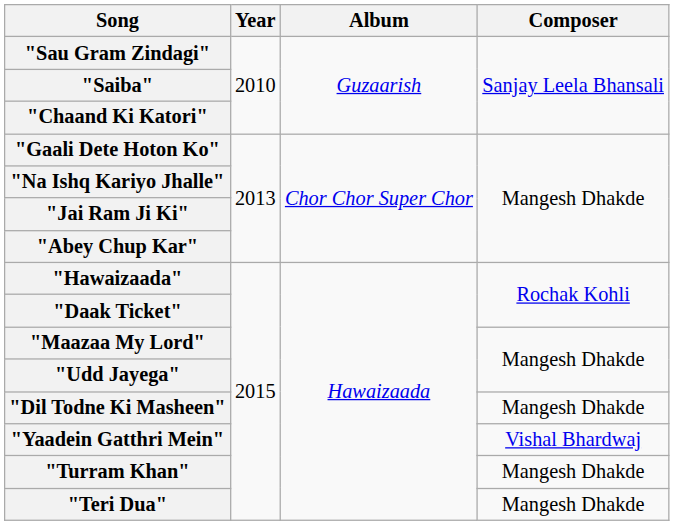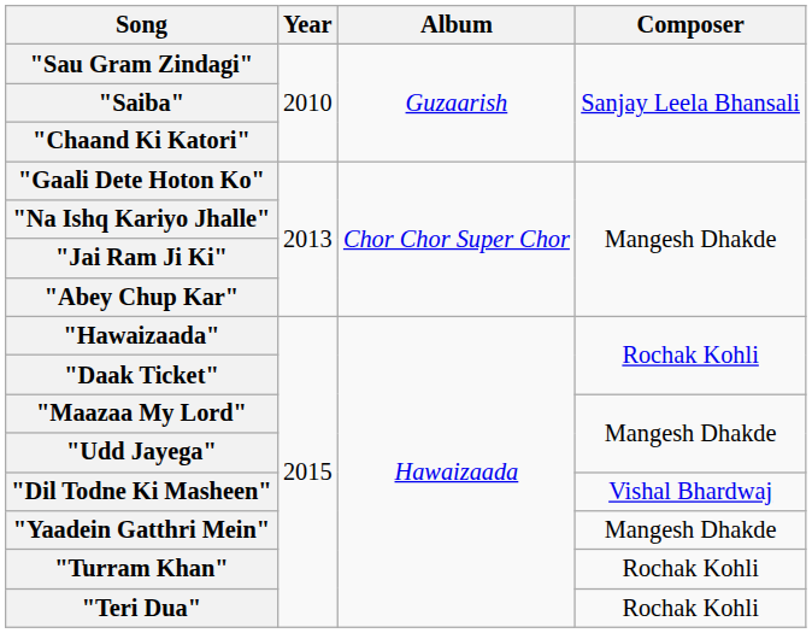 <table class="wikitable plainrowheaders sortable" style="text-align:center;">
 <tr>
 <th>Song</th>
 <th>Year</th>
 <th>Album</th>
 <th>Composer</th>
 </tr>
 <tr>
 <th scope="row">"Sau Gram Zindagi"</th>
 <td rowspan=3>2010</td>
 <td rowspan=3><em><a href='#'>Guzaarish</a></em></td>
 <td rowspan=3><a href='#'>Sanjay Leela Bhansali</a></td>
 </tr>
 <tr>
 <th scope="row">"Saiba"</th>
 </tr>
 <tr>
 <th scope="row">"Chaand Ki Katori"</th>
 </tr>
 <tr>
 <th scope="row">"Gaali Dete Hoton Ko"</th>
 <td rowspan=4>2013</td>
 <td rowspan=4><em><a href='#'>Chor Chor Super Chor</a></em></td>
 <td rowspan=4>Mangesh Dhakde</td>
 </tr>
 <tr>
 <th scope="row">"Na Ishq Kariyo Jhalle"</th>
 </tr>
 <tr>
 <th scope="row">"Jai Ram Ji Ki"</th>
 </tr>
 <tr>
 <th scope="row">"Abey Chup Kar"</th>
 </tr>
 <tr>
 <th scope="row">"Hawaizaada"</th>
 <td rowspan=8>2015</td>
 <td rowspan=8><em><a href='#'>Hawaizaada</a></em></td>
 <td rowspan=2><a href='#'>Rochak Kohli</a></td>
 </tr>
 <tr>
 <th scope="row">"Daak Ticket"</th>
 </tr>
 <tr>
 <th scope="row">"Maazaa My Lord"</th>
 <td rowspan=2>Mangesh Dhakde</td>
 </tr>
 <tr>
 <th scope="row">"Udd Jayega"</th>
 </tr>
 <tr>
 <th scope="row">"Dil Todne Ki Masheen"</th>
+<td><a href='#'>Vishal Bhardwaj</a></td>
+</tr>
+<tr>
+<th scope="row">"Yaadein Gatthri Mein"</th>
 <td>Mangesh Dhakde</td>
 </tr>
 <tr>
-<th scope="row">"Yaadein Gatthri Mein"</th>
-<td><a href='#'>Vishal Bhardwaj</a></td>
-</tr>
-<tr>
 <th scope="row">"Turram Khan"</th>
-<td>Mangesh Dhakde</td>
+<td>Rochak Kohli</td>
 </tr>
 <tr>
 <th scope="row">"Teri Dua"</th>
-<td>Mangesh Dhakde</td>
+<td>Rochak Kohli</td>
 </tr>
 </table>
